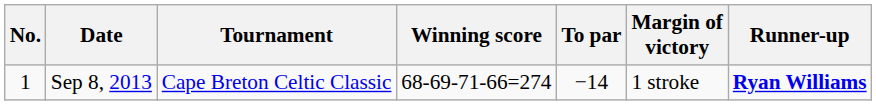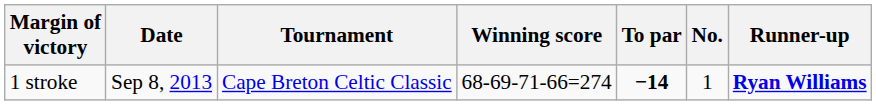 <table class="wikitable" style="font-size:95%;">
 <tr>
-<th>No.</th>
+<th>Margin of<br>victory</th>
 <th>Date</th>
 <th>Tournament</th>
 <th>Winning score</th>
 <th>To par</th>
-<th>Margin of<br>victory</th>
+<th>No.</th>
 <th>Runner-up</th>
 </tr>
 <tr>
-<td align=center>1</td>
+<td>1 stroke</td>
 <td align=right>Sep 8, <a href='#'>2013</a></td>
 <td><a href='#'>Cape Breton Celtic Classic</a></td>
 <td>68-69-71-66=274</td>
-<td align=center>−14</td>
-<td>1 stroke</td>
+<td align=center><strong>−14</strong></td>
+<td align=center>1</td>
 <td><strong> <a href='#'>Ryan Williams</a></strong></td>
 </tr>
 </table>
